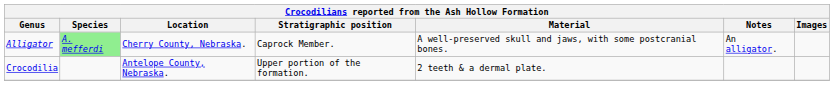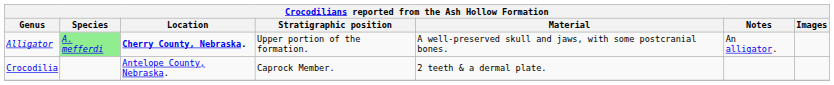 <table class="wikitable" align="center">
 <tr>
 <th colspan="7" align="center"><strong><a href='#'>Crocodilians</a> reported from the Ash Hollow Formation</strong></th>
 </tr>
 <tr>
 <th>Genus</th>
 <th>Species</th>
 <th>Location</th>
 <th>Stratigraphic position</th>
 <th><strong>Material</strong></th>
 <th>Notes</th>
 <th>Images</th>
 </tr>
 <tr>
 <td><em><a href='#'>Alligator</a></em></td>
 <td style="background: lightgreen;"><em><a href='#'>A. mefferdi</a></em></td>
-<td><a href='#'>Cherry County, Nebraska</a>.</td>
-<td>Caprock Member.</td>
+<td><strong><a href='#'>Cherry County, Nebraska</a>.</strong></td>
+<td>Upper portion of the formation.</td>
 <td>A well-preserved skull and jaws, with some postcranial bones.</td>
 <td>An <a href='#'>alligator</a>.</td>
 <td></td>
 </tr>
 <tr>
 <td><a href='#'>Crocodilia</a></td>
 <td></td>
 <td><a href='#'>Antelope County, Nebraska</a>.</td>
-<td>Upper portion of the formation.</td>
+<td>Caprock Member.</td>
 <td>2 teeth & a dermal plate.</td>
 <td></td>
 <td></td>
 </tr>
 <tr>
 </tr>
 </table>
